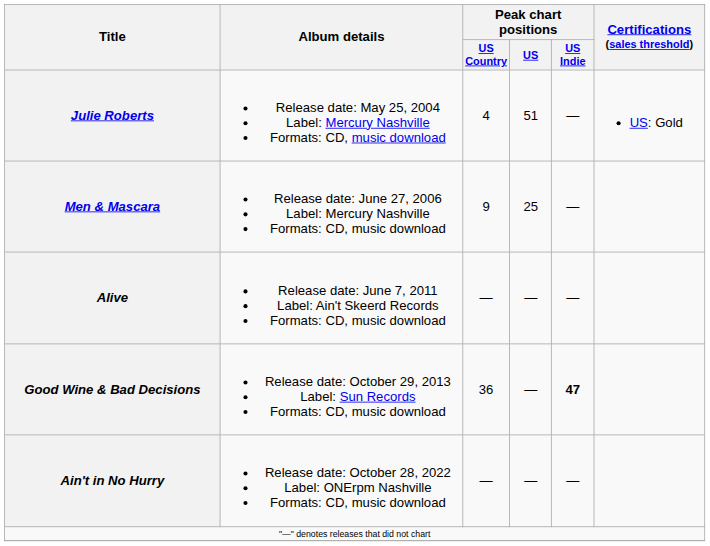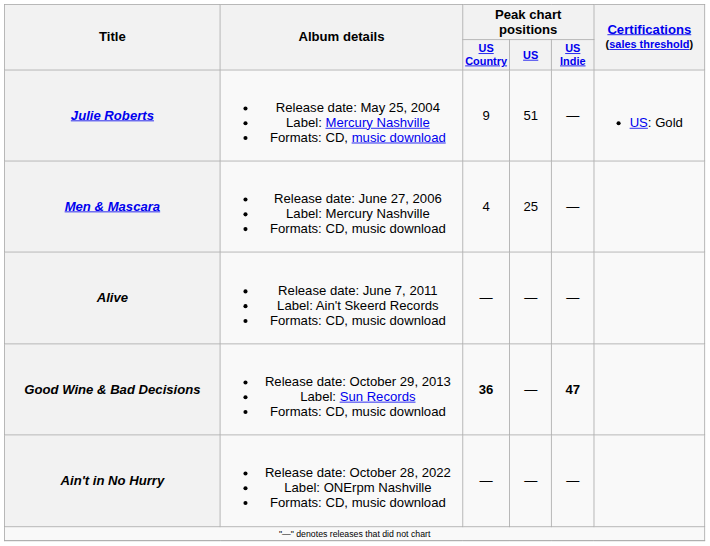 <table class="wikitable plainrowheaders" style="text-align:center;">
 <tr>
 <th rowspan="2" style="width:16em;">Title</th>
 <th rowspan="2" style="width:18em;">Album details</th>
 <th colspan="3">Peak chart positions</th>
 <th rowspan="2" style="width:8em;"><a href='#'>Certifications</a><br><small>(<a href='#'>sales threshold</a>)</small></th>
 </tr>
 <tr style="font-size:smaller;">
 <th width="45"><a href='#'>US Country</a><br></th>
 <th width="45"><a href='#'>US</a><br></th>
 <th width="45"><a href='#'>US<br>Indie</a><br></th>
 </tr>
 <tr>
 <th scope="row"><em><a href='#'>Julie Roberts</a></em></th>
 <td><br><ul><li>Release date: May 25, 2004</li><li>Label: <a href='#'>Mercury Nashville</a></li><li>Formats: CD, <a href='#'>music download</a></li></ul></td>
-<td>4</td>
+<td>9</td>
 <td>51</td>
 <td>—</td>
 <td align="left"><br><ul><li><a href='#'>US</a>: Gold</li></ul></td>
 </tr>
 <tr>
 <th scope="row"><em><a href='#'>Men & Mascara</a></em></th>
 <td><br><ul><li>Release date: June 27, 2006</li><li>Label: Mercury Nashville</li><li>Formats: CD, music download</li></ul></td>
-<td>9</td>
+<td>4</td>
 <td>25</td>
 <td>—</td>
 <td></td>
 </tr>
 <tr>
 <th scope="row"><em>Alive</em></th>
 <td><br><ul><li>Release date: June 7, 2011</li><li>Label: Ain't Skeerd Records</li><li>Formats: CD, music download</li></ul></td>
 <td>—</td>
 <td>—</td>
 <td>—</td>
 <td></td>
 </tr>
 <tr>
 <th scope="row"><em>Good Wine & Bad Decisions</em></th>
 <td><br><ul><li>Release date: October 29, 2013</li><li>Label: <a href='#'>Sun Records</a></li><li>Formats: CD, music download</li></ul></td>
-<td>36</td>
+<td><strong>36</strong></td>
 <td>—</td>
 <td><strong>47</strong></td>
 <td></td>
 </tr>
 <tr>
 <th scope="row"><em>Ain't in No Hurry</em></th>
 <td><br><ul><li>Release date: October 28, 2022</li><li>Label: ONErpm Nashville</li><li>Formats: CD, music download</li></ul></td>
 <td>—</td>
 <td>—</td>
 <td>—</td>
 <td></td>
 </tr>
 <tr>
 <td colspan="10" style="font-size:8pt">"—" denotes releases that did not chart</td>
 </tr>
 <tr>
 </tr>
 </table>
